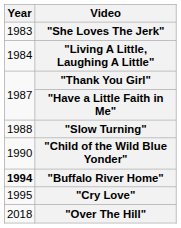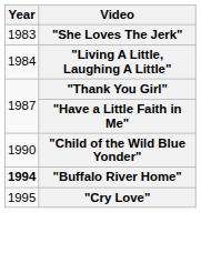 <table class="wikitable plainrowheaders">
 <tr>
 <th>Year</th>
 <th style="width:12em;">Video</th>
 </tr>
 <tr>
 <td>1983</td>
 <th scope="row">"She Loves The Jerk"</th>
 </tr>
 <tr>
 <td>1984</td>
 <th scope="row">"Living A Little, Laughing A Little"</th>
 </tr>
 <tr>
 <td rowspan="2">1987</td>
 <th scope="row">"Thank You Girl"</th>
 </tr>
 <tr>
 <th scope="row">"Have a Little Faith in Me"</th>
 </tr>
 <tr>
-<td>1988</td>
-<th scope="row">"Slow Turning"</th>
-</tr>
-<tr>
 <td>1990</td>
 <th scope="row">"Child of the Wild Blue Yonder"</th>
 </tr>
 <tr>
 <td><strong>1994</strong></td>
 <th scope="row">"Buffalo River Home"</th>
 </tr>
 <tr>
 <td>1995</td>
 <th scope="row">"Cry Love"</th>
 </tr>
-<tr>
-<td>2018</td>
-<th scope="row">"Over The Hill"</th>
-</tr>
 </table>
